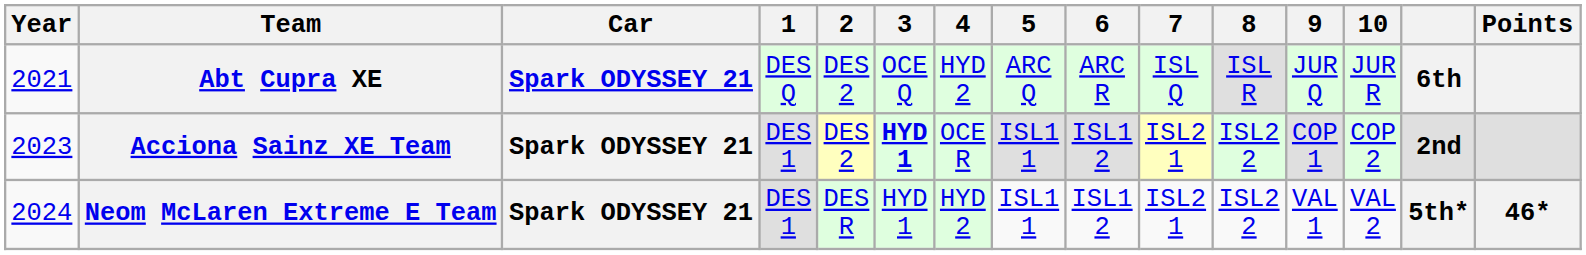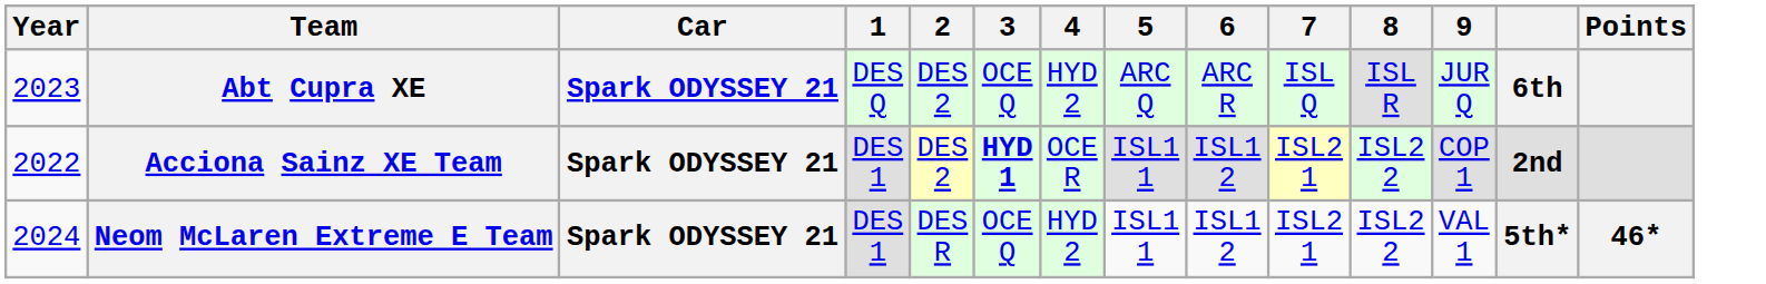 <table class="wikitable" style="text-align:center; font-size:85%">
 <tr>
 <th>Year</th>
 <th>Team</th>
 <th>Car</th>
 <th>1</th>
 <th>2</th>
 <th>3</th>
 <th>4</th>
 <th>5</th>
 <th>6</th>
 <th>7</th>
 <th>8</th>
 <th>9</th>
-<th>10</th>
 <th></th>
 <th>Points</th>
 </tr>
 <tr>
-<td><a href='#'>2021</a></td>
+<td><a href='#'>2023</a></td>
 <th nowrap><a href='#'>Abt</a> <a href='#'>Cupra</a> XE</th>
 <th nowrap><a href='#'>Spark ODYSSEY 21</a></th>
 <td style="background:#DFFFDF;"><a href='#'>DES<br>Q</a><br></td>
 <td style="background:#DFFFDF;"><a href='#'>DES<br>2</a><br></td>
 <td style="background:#DFFFDF;"><a href='#'>OCE<br>Q</a><br></td>
 <td style="background:#DFFFDF;"><a href='#'>HYD<br>2</a><br></td>
 <td style="background:#DFFFDF;"><a href='#'>ARC<br>Q</a><br></td>
 <td style="background:#DFFFDF;"><a href='#'>ARC<br>R</a><br></td>
 <td style="background:#DFFFDF;"><a href='#'>ISL<br>Q</a><br></td>
 <td style="background:#DFDFDF;"><a href='#'>ISL<br>R</a><br></td>
 <td style="background:#DFFFDF;"><a href='#'>JUR<br>Q</a><br></td>
-<td style="background:#DFFFDF;"><a href='#'>JUR<br>R</a><br></td>
 <th>6th</th>
 <th></th>
 </tr>
 <tr>
-<td><a href='#'>2023</a></td>
+<td><a href='#'>2022</a></td>
 <th nowrap><a href='#'>Acciona</a>  <a href='#'>Sainz XE Team</a></th>
 <th nowrap>Spark ODYSSEY 21</th>
 <td style="background:#DFDFDF;"><a href='#'>DES<br>1</a><br></td>
 <td style="background:#FFFFBF;"><a href='#'>DES<br>2</a><br></td>
 <td style="background:#DFFFDF;"><strong><a href='#'>HYD<br>1</a><br></strong></td>
 <td style="background:#DFFFDF;"><a href='#'>OCE<br>R</a><br></td>
 <td style="background:#DFDFDF;"><a href='#'>ISL1<br>1</a><br></td>
 <td style="background:#DFDFDF;"><a href='#'>ISL1<br>2</a><br></td>
 <td style="background:#FFFFBF;"><a href='#'>ISL2<br>1</a><br></td>
 <td style="background:#DFFFDF;"><a href='#'>ISL2<br>2</a><br></td>
 <td style="background:#DFDFDF;"><a href='#'>COP<br>1</a><br></td>
-<td style="background:#DFFFDF;"><a href='#'>COP<br>2</a><br></td>
 <th style="background:#DFDFDF;">2nd</th>
 <th style="background:#DFDFDF;"></th>
 </tr>
 <tr>
 <td><a href='#'>2024</a></td>
 <th nowrap><a href='#'>Neom</a> <a href='#'>McLaren Extreme E Team</a></th>
 <th nowrap>Spark ODYSSEY 21</th>
 <td style="background:#DFDFDF;"><a href='#'>DES<br>1</a><br></td>
 <td style="background:#DFFFDF;"><a href='#'>DES<br>R</a><br></td>
-<td style="background:#DFFFDF;"><a href='#'>HYD<br>1</a><br></td>
+<td style="background:#DFFFDF;"><a href='#'>OCE<br>Q</a><br></td>
 <td style="background:#DFFFDF;"><a href='#'>HYD<br>2</a><br></td>
 <td><a href='#'>ISL1<br>1</a></td>
 <td><a href='#'>ISL1<br>2</a></td>
 <td><a href='#'>ISL2<br>1</a></td>
 <td><a href='#'>ISL2<br>2</a></td>
 <td><a href='#'>VAL<br>1</a></td>
-<td><a href='#'>VAL<br>2</a></td>
 <th>5th*</th>
 <th>46*</th>
 </tr>
 </table>
